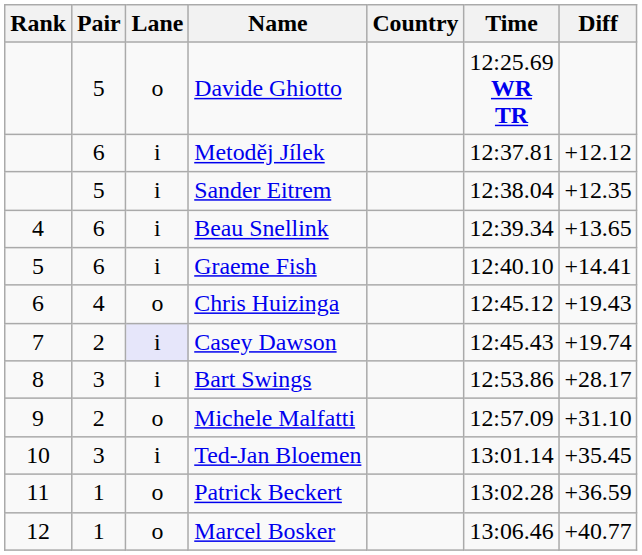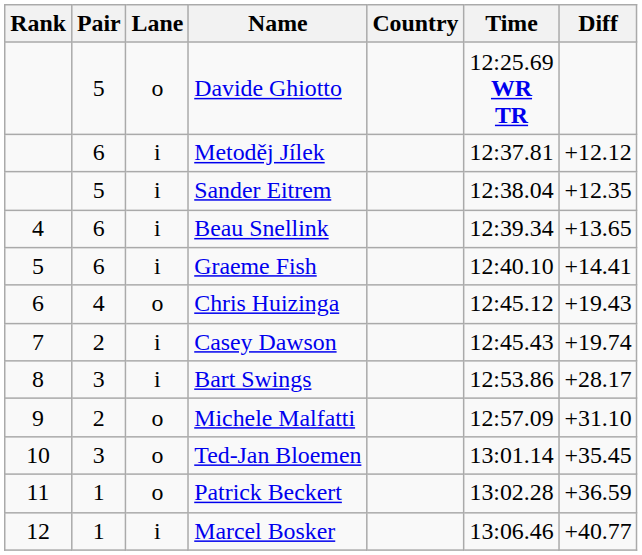 <table class="wikitable sortable" style="text-align:center">
 <tr>
 <th>Rank</th>
 <th>Pair</th>
 <th>Lane</th>
 <th>Name</th>
 <th>Country</th>
 <th>Time</th>
 <th>Diff</th>
 </tr>
 <tr>
 <td></td>
 <td>5</td>
 <td>o</td>
 <td align=left><a href='#'>Davide Ghiotto</a></td>
 <td align=left></td>
 <td>12:25.69<br><strong><a href='#'>WR</a></strong><br><strong><a href='#'>TR</a></strong></td>
 <td></td>
 </tr>
 <tr>
 <td></td>
 <td>6</td>
 <td>i</td>
 <td align=left><a href='#'>Metoděj Jílek</a></td>
 <td align=left></td>
 <td>12:37.81</td>
 <td>+12.12</td>
 </tr>
 <tr>
 <td></td>
 <td>5</td>
 <td>i</td>
 <td align=left><a href='#'>Sander Eitrem</a></td>
 <td align=left></td>
 <td>12:38.04</td>
 <td>+12.35</td>
 </tr>
 <tr>
 <td>4</td>
 <td>6</td>
 <td>i</td>
 <td align=left><a href='#'>Beau Snellink</a></td>
 <td align=left></td>
 <td>12:39.34</td>
 <td>+13.65</td>
 </tr>
 <tr>
 <td>5</td>
 <td>6</td>
 <td>i</td>
 <td align=left><a href='#'>Graeme Fish</a></td>
 <td align=left></td>
 <td>12:40.10</td>
 <td>+14.41</td>
 </tr>
 <tr>
 <td>6</td>
 <td>4</td>
 <td>o</td>
 <td align=left><a href='#'>Chris Huizinga</a></td>
 <td align=left></td>
 <td>12:45.12</td>
 <td>+19.43</td>
 </tr>
 <tr>
 <td>7</td>
 <td>2</td>
-<td style="background: lavender;">i</td>
+<td>i</td>
 <td align=left><a href='#'>Casey Dawson</a></td>
 <td align=left></td>
 <td>12:45.43</td>
 <td>+19.74</td>
 </tr>
 <tr>
 <td>8</td>
 <td>3</td>
 <td>i</td>
 <td align=left><a href='#'>Bart Swings</a></td>
 <td align=left></td>
 <td>12:53.86</td>
 <td>+28.17</td>
 </tr>
 <tr>
 <td>9</td>
 <td>2</td>
 <td>o</td>
 <td align=left><a href='#'>Michele Malfatti</a></td>
 <td align=left></td>
 <td>12:57.09</td>
 <td>+31.10</td>
 </tr>
 <tr>
 <td>10</td>
 <td>3</td>
-<td>i</td>
+<td>o</td>
 <td align=left><a href='#'>Ted-Jan Bloemen</a></td>
 <td align=left></td>
 <td>13:01.14</td>
 <td>+35.45</td>
 </tr>
 <tr>
 <td>11</td>
 <td>1</td>
 <td>o</td>
 <td align=left><a href='#'>Patrick Beckert</a></td>
 <td align=left></td>
 <td>13:02.28</td>
 <td>+36.59</td>
 </tr>
 <tr>
 <td>12</td>
 <td>1</td>
-<td>o</td>
+<td>i</td>
 <td align=left><a href='#'>Marcel Bosker</a></td>
 <td align=left></td>
 <td>13:06.46</td>
 <td>+40.77</td>
 </tr>
 </table>
